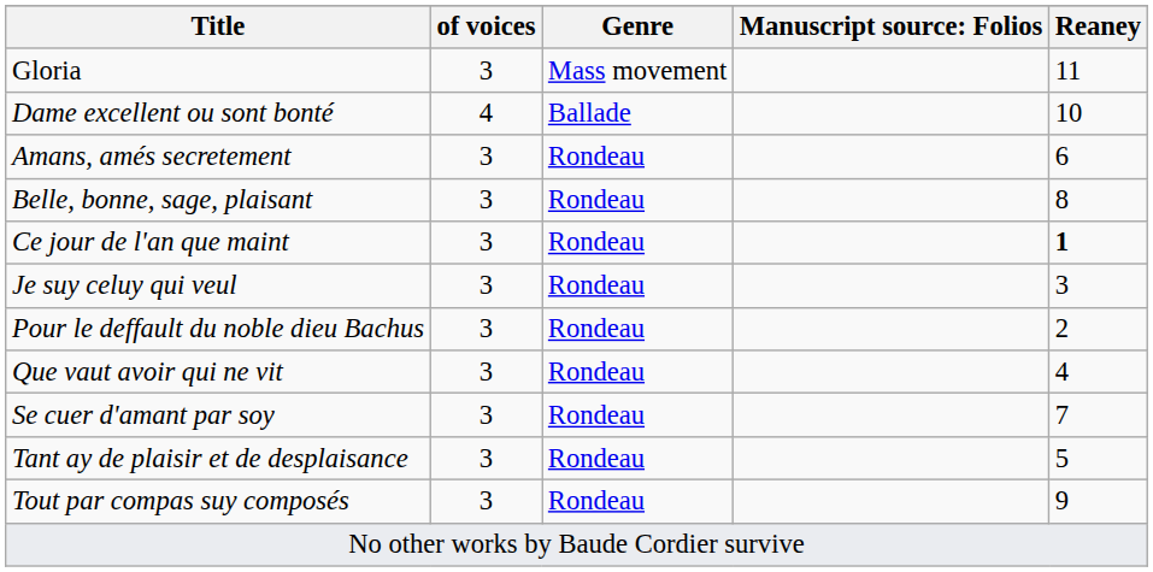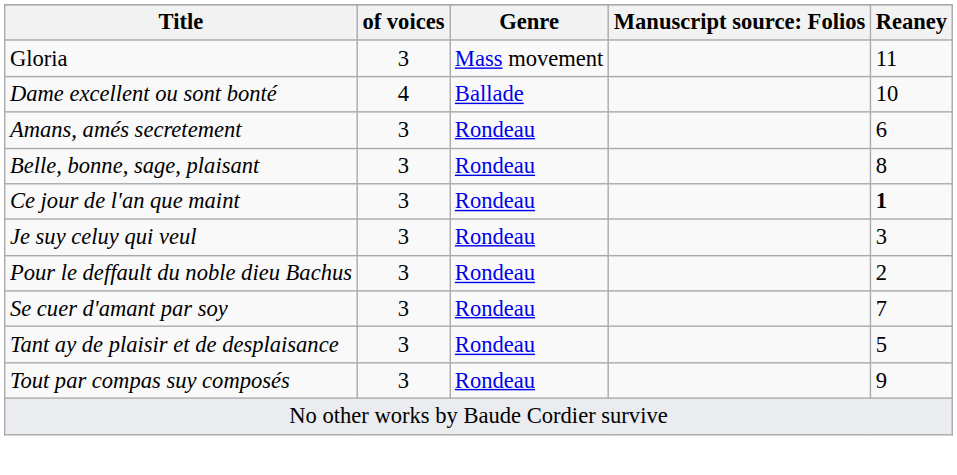 <table class = "wikitable sortable plainrowheaders">
 <tr>
 </tr>
 <tr>
 <th scope="col">Title</th>
 <th scope="col"> of voices</th>
 <th scope="col">Genre</th>
 <th scope="col">Manuscript source: Folios</th>
 <th scope="col">Reaney</th>
 </tr>
 <tr>
 <td>Gloria</td>
 <td style="text-align: center;">3</td>
 <td><a href='#'>Mass</a> movement</td>
 <td></td>
 <td> 11</td>
 </tr>
 <tr>
 <td><em>Dame excellent ou sont bonté</em></td>
 <td style="text-align: center;">4</td>
 <td><a href='#'>Ballade</a></td>
 <td></td>
 <td> 10</td>
 </tr>
 <tr>
 <td><em>Amans, amés secretement</em></td>
 <td style="text-align: center;">3</td>
 <td><a href='#'>Rondeau</a></td>
 <td></td>
 <td> 6</td>
 </tr>
 <tr>
 <td><em>Belle, bonne, sage, plaisant</em></td>
 <td style="text-align: center;">3</td>
 <td><a href='#'>Rondeau</a></td>
 <td></td>
 <td> 8</td>
 </tr>
 <tr>
 <td><em>Ce jour de l'an que maint</em></td>
 <td style="text-align: center;">3</td>
 <td><a href='#'>Rondeau</a></td>
 <td></td>
 <td><strong> 1</strong></td>
 </tr>
 <tr>
 <td><em>Je suy celuy qui veul</em></td>
 <td style="text-align: center;">3</td>
 <td><a href='#'>Rondeau</a></td>
 <td></td>
 <td> 3</td>
 </tr>
 <tr>
 <td><em>Pour le deffault du noble dieu Bachus</em></td>
 <td style="text-align: center;">3</td>
 <td><a href='#'>Rondeau</a></td>
 <td></td>
 <td> 2</td>
 </tr>
 <tr>
-<td><em>Que vaut avoir qui ne vit</em></td>
-<td style="text-align: center;">3</td>
-<td><a href='#'>Rondeau</a></td>
-<td></td>
-<td> 4</td>
-</tr>
-<tr>
 <td><em>Se cuer d'amant par soy</em></td>
 <td style="text-align: center;">3</td>
 <td><a href='#'>Rondeau</a></td>
 <td></td>
 <td> 7</td>
 </tr>
 <tr>
 <td><em>Tant ay de plaisir et de desplaisance</em></td>
 <td style="text-align: center;">3</td>
 <td><a href='#'>Rondeau</a></td>
 <td></td>
 <td> 5</td>
 </tr>
 <tr>
 <td><em>Tout par compas suy composés</em></td>
 <td style="text-align: center;">3</td>
 <td><a href='#'>Rondeau</a></td>
 <td></td>
 <td> 9</td>
 </tr>
 <tr>
 <td colspan=5 style="background-color: #EAECF0" align="center" data-sort-value="ZZZZ">No other works by Baude Cordier survive</td>
 </tr>
 </table>
